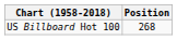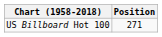 <table class="wikitable plainrowheaders">
 <tr>
 <th>Chart (1958-2018)</th>
 <th>Position</th>
 </tr>
 <tr>
 <td>US <em>Billboard</em> Hot 100</td>
-<td style="text-align:center;">268</td>
+<td style="text-align:center;">271</td>
 </tr>
 </table>
